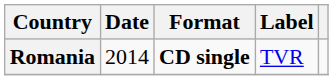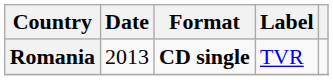 <table class="wikitable plainrowheaders unsortable">
 <tr>
 <th>Country</th>
 <th>Date</th>
 <th>Format</th>
 <th>Label</th>
 <th></th>
 </tr>
 <tr>
 <th scope="row">Romania</th>
-<td rowspan="1">2014</td>
+<td rowspan="1">2013</td>
 <td rowspan="1"><strong>CD single</strong></td>
 <td rowspan="1"><a href='#'>TVR</a></td>
 <td></td>
 </tr>
 <tr>
 </tr>
 </table>
